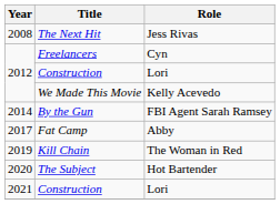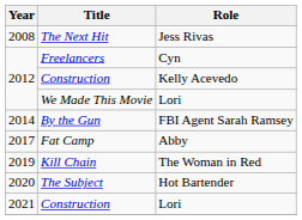 <table class="wikitable sortable">
 <tr>
 <th>Year</th>
 <th>Title</th>
 <th>Role</th>
 </tr>
 <tr>
 <td>2008</td>
 <td><em><a href='#'>The Next Hit</a></em></td>
 <td>Jess Rivas</td>
 </tr>
 <tr>
 <td rowspan="3">2012</td>
 <td><em><a href='#'>Freelancers</a></em></td>
 <td>Cyn</td>
 </tr>
 <tr>
 <td><em><a href='#'>Construction</a></em></td>
-<td>Lori</td>
+<td>Kelly Acevedo</td>
 </tr>
 <tr>
 <td><em>We Made This Movie</em></td>
-<td>Kelly Acevedo</td>
+<td>Lori</td>
 </tr>
 <tr>
 <td>2014</td>
 <td><em><a href='#'>By the Gun</a></em></td>
 <td>FBI Agent Sarah Ramsey</td>
 </tr>
 <tr>
 <td>2017</td>
 <td><em>Fat Camp</em></td>
 <td>Abby</td>
 </tr>
 <tr>
 <td>2019</td>
 <td><em><a href='#'>Kill Chain</a></em></td>
 <td>The Woman in Red</td>
 </tr>
 <tr>
 <td>2020</td>
 <td><em><a href='#'>The Subject</a></em></td>
 <td>Hot Bartender</td>
 </tr>
 <tr>
 <td>2021</td>
 <td><em><a href='#'>Construction</a></em></td>
 <td>Lori</td>
 </tr>
 <tr>
 </tr>
 </table>
